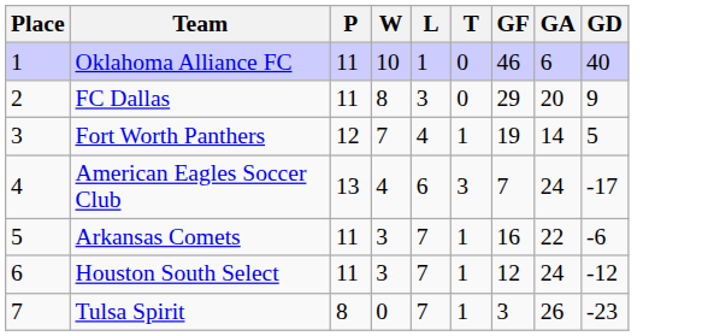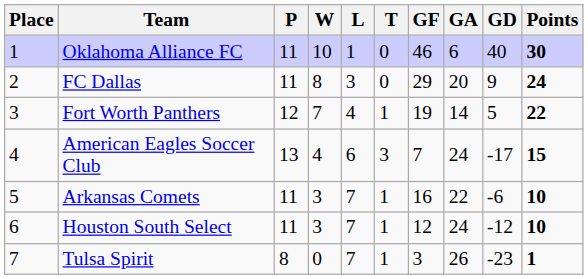 <table class="wikitable">
 <tr>
 <th>Place</th>
 <th width="170">Team</th>
 <th width="20">P</th>
 <th width="20">W</th>
 <th width="20">L</th>
 <th width="20">T</th>
 <th width="20">GF</th>
 <th width="20">GA</th>
 <th width="25">GD</th>
+<th>Points</th>
 </tr>
 <tr bgcolor=#ccccff>
 <td>1</td>
 <td><a href='#'>Oklahoma Alliance FC</a></td>
 <td>11</td>
 <td>10</td>
 <td>1</td>
 <td>0</td>
 <td>46</td>
 <td>6</td>
 <td>40</td>
+<td><strong>30</strong></td>
 </tr>
 <tr>
 <td>2</td>
 <td><a href='#'>FC Dallas</a></td>
 <td>11</td>
 <td>8</td>
 <td>3</td>
 <td>0</td>
 <td>29</td>
 <td>20</td>
 <td>9</td>
+<td><strong>24</strong></td>
 </tr>
 <tr>
 <td>3</td>
 <td><a href='#'>Fort Worth Panthers</a></td>
 <td>12</td>
 <td>7</td>
 <td>4</td>
 <td>1</td>
 <td>19</td>
 <td>14</td>
 <td>5</td>
+<td><strong>22</strong></td>
 </tr>
 <tr>
 <td>4</td>
 <td><a href='#'>American Eagles Soccer Club</a></td>
 <td>13</td>
 <td>4</td>
 <td>6</td>
 <td>3</td>
 <td>7</td>
 <td>24</td>
 <td>-17</td>
+<td><strong>15</strong></td>
 </tr>
 <tr>
 <td>5</td>
 <td><a href='#'>Arkansas Comets</a></td>
 <td>11</td>
 <td>3</td>
 <td>7</td>
 <td>1</td>
 <td>16</td>
 <td>22</td>
 <td>-6</td>
+<td><strong>10</strong></td>
 </tr>
 <tr>
 <td>6</td>
 <td><a href='#'>Houston South Select</a></td>
 <td>11</td>
 <td>3</td>
 <td>7</td>
 <td>1</td>
 <td>12</td>
 <td>24</td>
 <td>-12</td>
+<td><strong>10</strong></td>
 </tr>
 <tr>
 <td>7</td>
 <td><a href='#'>Tulsa Spirit</a></td>
 <td>8</td>
 <td>0</td>
 <td>7</td>
 <td>1</td>
 <td>3</td>
 <td>26</td>
 <td>-23</td>
+<td><strong>1</strong></td>
 </tr>
 </table>
